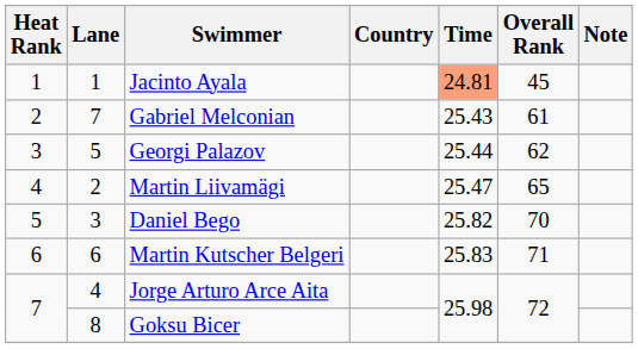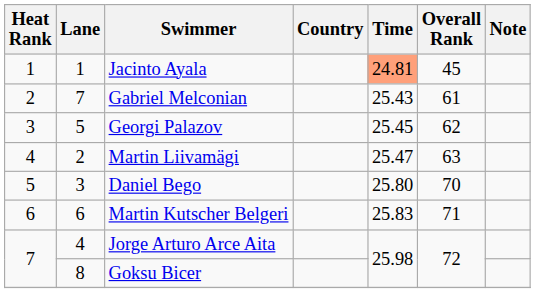 <table class="wikitable" style="text-align:center">
 <tr>
 <th>Heat <br>Rank</th>
 <th>Lane</th>
 <th>Swimmer</th>
 <th>Country</th>
 <th>Time</th>
 <th>Overall<br>Rank</th>
 <th>Note</th>
 </tr>
 <tr>
 <td>1</td>
 <td>1</td>
 <td align=left><a href='#'>Jacinto Ayala</a></td>
 <td align=left></td>
 <td style="background: lightsalmon;">24.81</td>
 <td>45</td>
 <td></td>
 </tr>
 <tr>
 <td>2</td>
 <td>7</td>
 <td align=left><a href='#'>Gabriel Melconian</a></td>
 <td align=left></td>
 <td>25.43</td>
 <td>61</td>
 <td></td>
 </tr>
 <tr>
 <td>3</td>
 <td>5</td>
 <td align=left><a href='#'>Georgi Palazov</a></td>
 <td align=left></td>
-<td>25.44</td>
+<td>25.45</td>
 <td>62</td>
 <td></td>
 </tr>
 <tr>
 <td>4</td>
 <td>2</td>
 <td align=left><a href='#'>Martin Liivamägi</a></td>
 <td align=left></td>
 <td>25.47</td>
-<td>65</td>
+<td>63</td>
 <td></td>
 </tr>
 <tr>
 <td>5</td>
 <td>3</td>
 <td align=left><a href='#'>Daniel Bego</a></td>
 <td align=left></td>
-<td>25.82</td>
+<td>25.80</td>
 <td>70</td>
 <td></td>
 </tr>
 <tr>
 <td>6</td>
 <td>6</td>
 <td align=left><a href='#'>Martin Kutscher Belgeri</a></td>
 <td align=left></td>
 <td>25.83</td>
 <td>71</td>
 <td></td>
 </tr>
 <tr>
 <td rowspan=2>7</td>
 <td>4</td>
 <td align=left><a href='#'>Jorge Arturo Arce Aita</a></td>
 <td align=left></td>
 <td rowspan=2>25.98</td>
 <td rowspan=2>72</td>
 <td></td>
 </tr>
 <tr>
 <td>8</td>
 <td align=left><a href='#'>Goksu Bicer</a></td>
 <td align=left></td>
 <td></td>
 </tr>
 <tr>
 </tr>
 </table>
